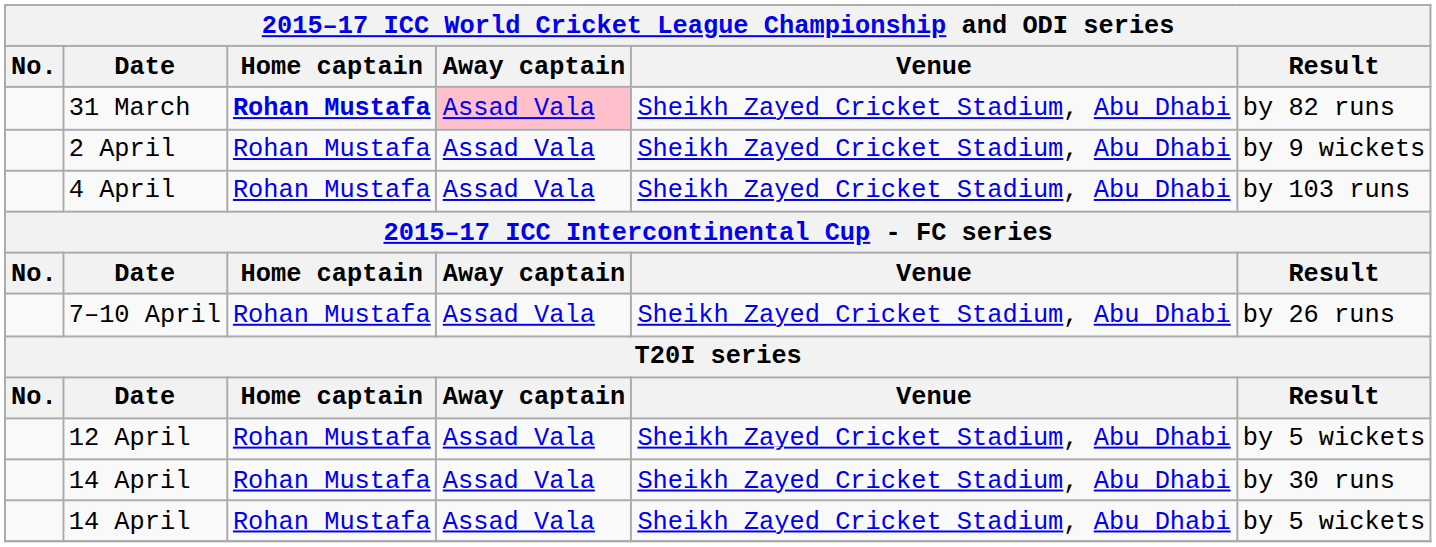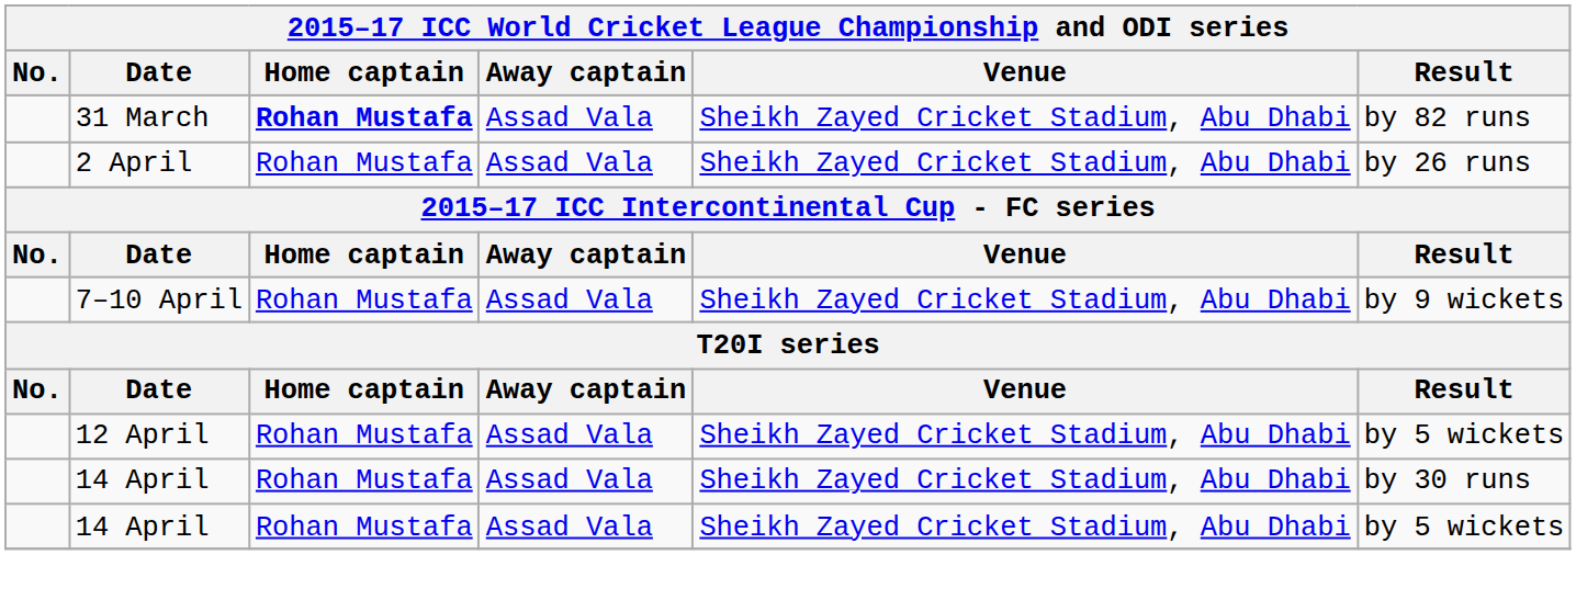 <table class="wikitable">
 <tr>
 <th colspan="6"><a href='#'>2015–17 ICC World Cricket League Championship</a> and ODI series</th>
 </tr>
 <tr>
 <th>No.</th>
 <th>Date</th>
 <th>Home captain</th>
 <th>Away captain</th>
 <th>Venue</th>
 <th>Result</th>
 </tr>
 <tr>
 <td></td>
 <td>31 March</td>
 <td><strong><a href='#'>Rohan Mustafa</a></strong></td>
-<td style="background: pink;"><a href='#'>Assad Vala</a></td>
+<td><a href='#'>Assad Vala</a></td>
 <td><a href='#'>Sheikh Zayed Cricket Stadium</a>, <a href='#'>Abu Dhabi</a></td>
 <td> by 82 runs</td>
 </tr>
 <tr>
 <td></td>
 <td>2 April</td>
 <td><a href='#'>Rohan Mustafa</a></td>
 <td><a href='#'>Assad Vala</a></td>
 <td><a href='#'>Sheikh Zayed Cricket Stadium</a>, <a href='#'>Abu Dhabi</a></td>
-<td> by 9 wickets</td>
-</tr>
-<tr>
-<td></td>
-<td>4 April</td>
-<td><a href='#'>Rohan Mustafa</a></td>
-<td><a href='#'>Assad Vala</a></td>
-<td><a href='#'>Sheikh Zayed Cricket Stadium</a>, <a href='#'>Abu Dhabi</a></td>
-<td> by 103 runs</td>
+<td> by 26 runs</td>
 </tr>
 <tr>
 <th colspan="6"><a href='#'>2015–17 ICC Intercontinental Cup</a> - FC series</th>
 </tr>
 <tr>
 <th>No.</th>
 <th>Date</th>
 <th>Home captain</th>
 <th>Away captain</th>
 <th>Venue</th>
 <th>Result</th>
 </tr>
 <tr>
 <td></td>
 <td>7–10 April</td>
 <td><a href='#'>Rohan Mustafa</a></td>
 <td><a href='#'>Assad Vala</a></td>
 <td><a href='#'>Sheikh Zayed Cricket Stadium</a>, <a href='#'>Abu Dhabi</a></td>
-<td> by 26 runs</td>
+<td> by 9 wickets</td>
 </tr>
 <tr>
 <th colspan="6">T20I series</th>
 </tr>
 <tr>
 <th>No.</th>
 <th>Date</th>
 <th>Home captain</th>
 <th>Away captain</th>
 <th>Venue</th>
 <th>Result</th>
 </tr>
 <tr>
 <td></td>
 <td>12 April</td>
 <td><a href='#'>Rohan Mustafa</a></td>
 <td><a href='#'>Assad Vala</a></td>
 <td><a href='#'>Sheikh Zayed Cricket Stadium</a>, <a href='#'>Abu Dhabi</a></td>
 <td> by 5 wickets</td>
 </tr>
 <tr>
 <td></td>
 <td>14 April</td>
 <td><a href='#'>Rohan Mustafa</a></td>
 <td><a href='#'>Assad Vala</a></td>
 <td><a href='#'>Sheikh Zayed Cricket Stadium</a>, <a href='#'>Abu Dhabi</a></td>
 <td> by 30 runs</td>
 </tr>
 <tr>
 <td></td>
 <td>14 April</td>
 <td><a href='#'>Rohan Mustafa</a></td>
 <td><a href='#'>Assad Vala</a></td>
 <td><a href='#'>Sheikh Zayed Cricket Stadium</a>, <a href='#'>Abu Dhabi</a></td>
 <td> by 5 wickets</td>
 </tr>
 <tr>
 </tr>
 </table>
